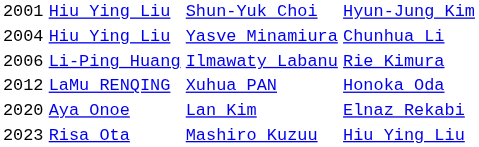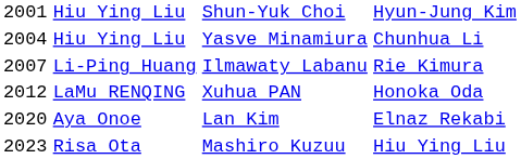 <table>
 <tr>
 <td align="center">2001</td>
 <td> <a href='#'>Hiu Ying Liu</a></td>
 <td> <a href='#'>Shun-Yuk Choi</a></td>
 <td> <a href='#'>Hyun-Jung Kim</a></td>
 </tr>
 <tr>
 <td align="center">2004</td>
 <td> <a href='#'>Hiu Ying Liu</a></td>
 <td> <a href='#'>Yasve Minamiura</a></td>
 <td> <a href='#'>Chunhua Li</a></td>
 </tr>
 <tr>
-<td align="center">2006</td>
+<td align="center">2007</td>
 <td> <a href='#'>Li-Ping Huang</a></td>
 <td> <a href='#'>Ilmawaty Labanu</a></td>
 <td> <a href='#'>Rie Kimura</a></td>
 </tr>
 <tr>
 <td align="center">2012</td>
 <td> <a href='#'>LaMu RENQING</a></td>
 <td> <a href='#'>Xuhua PAN</a></td>
 <td> <a href='#'>Honoka Oda</a></td>
 </tr>
 <tr>
 <td align="center">2020</td>
 <td> <a href='#'>Aya Onoe</a></td>
 <td> <a href='#'>Lan Kim</a></td>
 <td> <a href='#'>Elnaz Rekabi</a></td>
 </tr>
 <tr>
 <td align="center">2023</td>
 <td> <a href='#'>Risa Ota</a></td>
 <td> <a href='#'>Mashiro Kuzuu</a></td>
 <td> <a href='#'>Hiu Ying Liu</a></td>
 </tr>
 </table>
